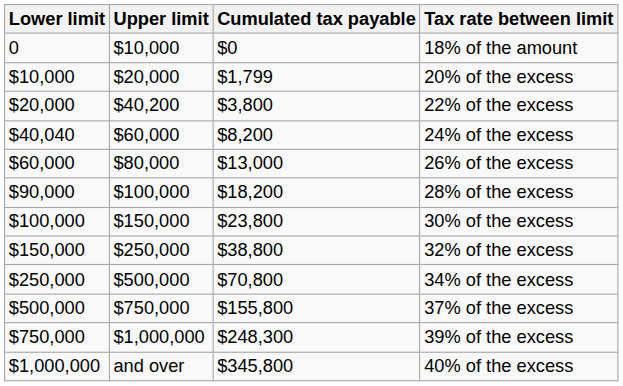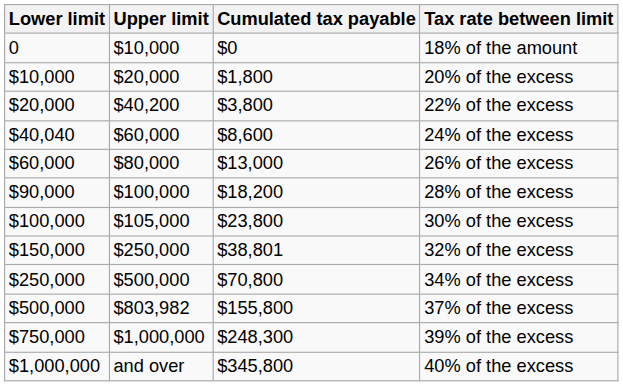 <table class="wikitable">
 <tr>
 <th>Lower limit</th>
 <th>Upper limit</th>
 <th>Cumulated tax payable</th>
 <th>Tax rate between limit</th>
 </tr>
 <tr>
 <td>0</td>
 <td>$10,000</td>
 <td>$0</td>
 <td>18% of the amount</td>
 </tr>
 <tr>
 <td>$10,000</td>
 <td>$20,000</td>
-<td>$1,799</td>
+<td>$1,800</td>
 <td>20% of the excess</td>
 </tr>
 <tr>
 <td>$20,000</td>
 <td>$40,200</td>
 <td>$3,800</td>
 <td>22% of the excess</td>
 </tr>
 <tr>
 <td>$40,040</td>
 <td>$60,000</td>
-<td>$8,200</td>
+<td>$8,600</td>
 <td>24% of the excess</td>
 </tr>
 <tr>
 <td>$60,000</td>
 <td>$80,000</td>
 <td>$13,000</td>
 <td>26% of the excess</td>
 </tr>
 <tr>
 <td>$90,000</td>
 <td>$100,000</td>
 <td>$18,200</td>
 <td>28% of the excess</td>
 </tr>
 <tr>
 <td>$100,000</td>
-<td>$150,000</td>
+<td>$105,000</td>
 <td>$23,800</td>
 <td>30% of the excess</td>
 </tr>
 <tr>
 <td>$150,000</td>
 <td>$250,000</td>
-<td>$38,800</td>
+<td>$38,801</td>
 <td>32% of the excess</td>
 </tr>
 <tr>
 <td>$250,000</td>
 <td>$500,000</td>
 <td>$70,800</td>
 <td>34% of the excess</td>
 </tr>
 <tr>
 <td>$500,000</td>
-<td>$750,000</td>
+<td>$803,982</td>
 <td>$155,800</td>
 <td>37% of the excess</td>
 </tr>
 <tr>
 <td>$750,000</td>
 <td>$1,000,000</td>
 <td>$248,300</td>
 <td>39% of the excess</td>
 </tr>
 <tr>
 <td>$1,000,000</td>
 <td>and over</td>
 <td>$345,800</td>
 <td>40% of the excess</td>
 </tr>
 </table>
